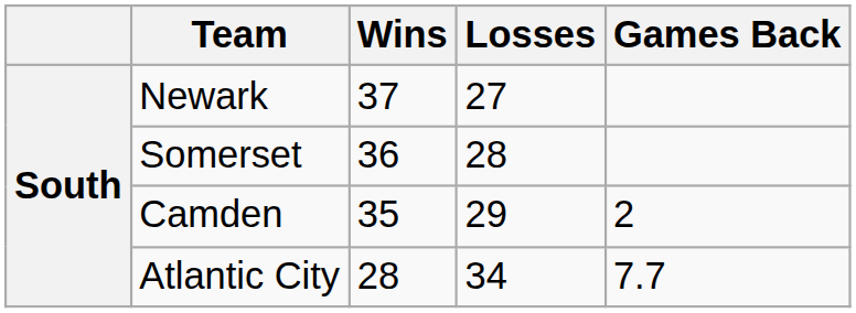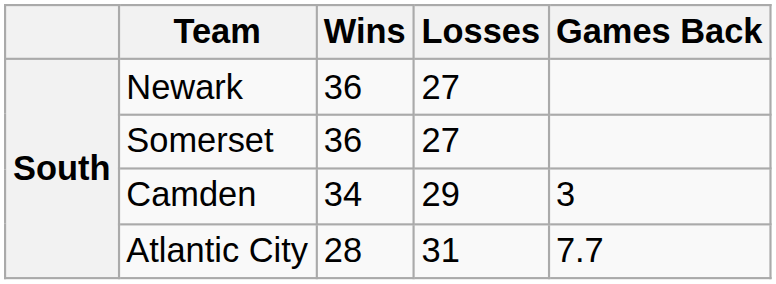 <table class="wikitable">
 <tr>
 <th></th>
 <th>Team</th>
 <th>Wins</th>
 <th>Losses</th>
 <th>Games Back</th>
 </tr>
 <tr>
 <th rowspan="4">South</th>
 <td>Newark</td>
-<td>37</td>
+<td>36</td>
 <td>27</td>
 <td> </td>
 </tr>
 <tr>
 <td>Somerset</td>
 <td>36</td>
-<td>28</td>
+<td>27</td>
 <td> </td>
 </tr>
 <tr>
 <td>Camden</td>
-<td>35</td>
+<td>34</td>
 <td>29</td>
-<td>2</td>
+<td>3</td>
 </tr>
 <tr>
 <td>Atlantic City</td>
 <td>28</td>
-<td>34</td>
+<td>31</td>
 <td>7.7</td>
 </tr>
 </table>
